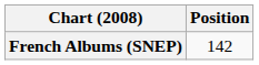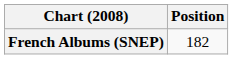 <table class="wikitable plainrowheaders" style="text-align:center">
 <tr>
 <th scope="col">Chart (2008)</th>
 <th scope="col">Position</th>
 </tr>
 <tr>
 <th scope="row">French Albums (SNEP)</th>
-<td>142</td>
+<td>182</td>
 </tr>
 </table>
